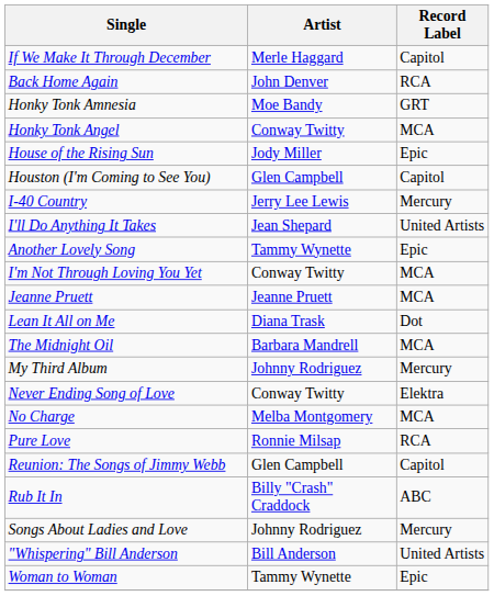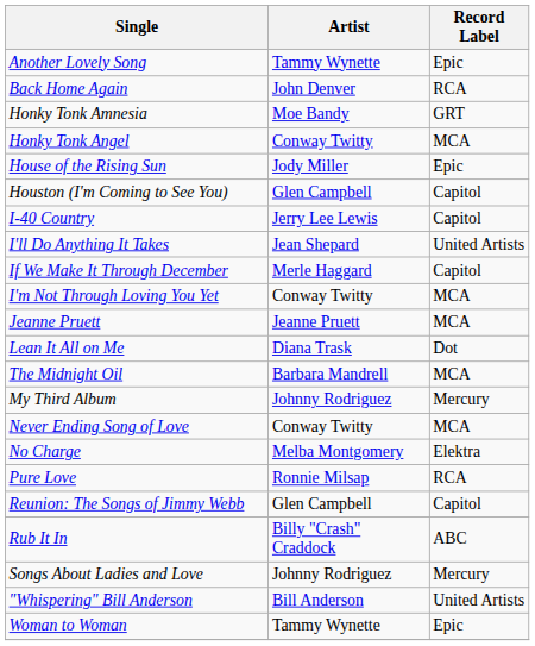 <table class="wikitable sortable">
 <tr>
 <th width="250">Single</th>
 <th width="150">Artist</th>
 <th width="90">Record Label</th>
 </tr>
 <tr>
-<td><em><a href='#'>If We Make It Through December</a></em></td>
-<td><a href='#'>Merle Haggard</a></td>
-<td>Capitol</td>
+<td><em><a href='#'>Another Lovely Song</a></em></td>
+<td><a href='#'>Tammy Wynette</a></td>
+<td>Epic</td>
 </tr>
 <tr>
 <td><em><a href='#'>Back Home Again</a></em></td>
 <td><a href='#'>John Denver</a></td>
 <td>RCA</td>
 </tr>
 <tr>
 <td><em>Honky Tonk Amnesia</em></td>
 <td><a href='#'>Moe Bandy</a></td>
 <td>GRT</td>
 </tr>
 <tr>
 <td><em><a href='#'>Honky Tonk Angel</a></em></td>
 <td><a href='#'>Conway Twitty</a></td>
 <td>MCA</td>
 </tr>
 <tr>
 <td><em><a href='#'>House of the Rising Sun</a></em></td>
 <td><a href='#'>Jody Miller</a></td>
 <td>Epic</td>
 </tr>
 <tr>
 <td><em>Houston (I'm Coming to See You)</em></td>
 <td><a href='#'>Glen Campbell</a></td>
 <td>Capitol</td>
 </tr>
 <tr>
 <td><em><a href='#'>I-40 Country</a></em></td>
 <td><a href='#'>Jerry Lee Lewis</a></td>
-<td>Mercury</td>
+<td>Capitol</td>
 </tr>
 <tr>
 <td><em><a href='#'>I'll Do Anything It Takes</a></em></td>
 <td><a href='#'>Jean Shepard</a></td>
 <td>United Artists</td>
 </tr>
 <tr>
-<td><em><a href='#'>Another Lovely Song</a></em></td>
-<td><a href='#'>Tammy Wynette</a></td>
-<td>Epic</td>
+<td><em><a href='#'>If We Make It Through December</a></em></td>
+<td><a href='#'>Merle Haggard</a></td>
+<td>Capitol</td>
 </tr>
 <tr>
 <td><em><a href='#'>I'm Not Through Loving You Yet</a></em></td>
 <td>Conway Twitty</td>
 <td>MCA</td>
 </tr>
 <tr>
 <td><em><a href='#'>Jeanne Pruett</a></em></td>
 <td><a href='#'>Jeanne Pruett</a></td>
 <td>MCA</td>
 </tr>
 <tr>
 <td><em><a href='#'>Lean It All on Me</a></em></td>
 <td><a href='#'>Diana Trask</a></td>
 <td>Dot</td>
 </tr>
 <tr>
 <td><em><a href='#'>The Midnight Oil</a></em></td>
 <td><a href='#'>Barbara Mandrell</a></td>
 <td>MCA</td>
 </tr>
 <tr>
 <td><em>My Third Album</em></td>
 <td><a href='#'>Johnny Rodriguez</a></td>
 <td>Mercury</td>
 </tr>
 <tr>
 <td><em><a href='#'>Never Ending Song of Love</a></em></td>
 <td>Conway Twitty</td>
-<td>Elektra</td>
+<td>MCA</td>
 </tr>
 <tr>
 <td><em><a href='#'>No Charge</a></em></td>
 <td><a href='#'>Melba Montgomery</a></td>
-<td>MCA</td>
+<td>Elektra</td>
 </tr>
 <tr>
 <td><em><a href='#'>Pure Love</a></em></td>
 <td><a href='#'>Ronnie Milsap</a></td>
 <td>RCA</td>
 </tr>
 <tr>
 <td><em><a href='#'>Reunion: The Songs of Jimmy Webb</a></em></td>
 <td>Glen Campbell</td>
 <td>Capitol</td>
 </tr>
 <tr>
 <td><em><a href='#'>Rub It In</a></em></td>
 <td><a href='#'>Billy "Crash" Craddock</a></td>
 <td>ABC</td>
 </tr>
 <tr>
 <td><em>Songs About Ladies and Love</em></td>
 <td>Johnny Rodriguez</td>
 <td>Mercury</td>
 </tr>
 <tr>
 <td><em><a href='#'>"Whispering" Bill Anderson</a></em></td>
 <td><a href='#'>Bill Anderson</a></td>
 <td>United Artists</td>
 </tr>
 <tr>
 <td><em><a href='#'>Woman to Woman</a></em></td>
 <td>Tammy Wynette</td>
 <td>Epic</td>
 </tr>
 <tr>
 </tr>
 </table>
